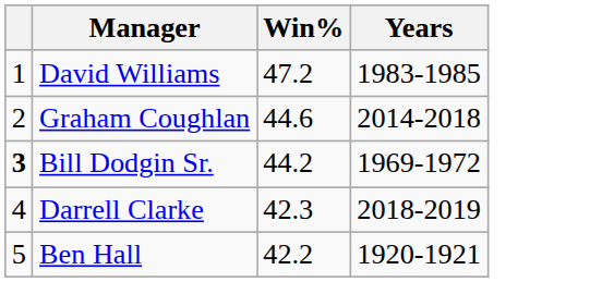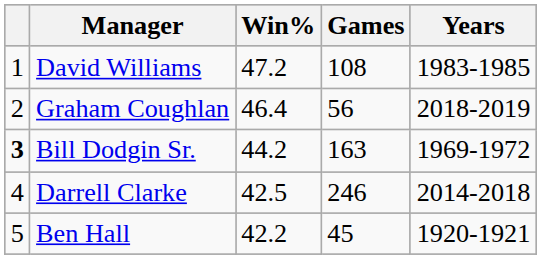 <table class="wikitable">
 <tr>
 <th></th>
 <th>Manager</th>
 <th>Win%</th>
+<th>Games</th>
 <th>Years</th>
 </tr>
 <tr>
 <td>1</td>
 <td><a href='#'>David Williams</a></td>
 <td>47.2</td>
+<td>108</td>
 <td>1983-1985</td>
 </tr>
 <tr>
 <td>2</td>
 <td><a href='#'>Graham Coughlan</a></td>
-<td>44.6</td>
-<td>2014-2018</td>
+<td>46.4</td>
+<td>56</td>
+<td>2018-2019</td>
 </tr>
 <tr>
 <td><strong>3</strong></td>
 <td><a href='#'>Bill Dodgin Sr.</a></td>
 <td>44.2</td>
+<td>163</td>
 <td>1969-1972</td>
 </tr>
 <tr>
 <td>4</td>
 <td><a href='#'>Darrell Clarke</a></td>
-<td>42.3</td>
-<td>2018-2019</td>
+<td>42.5</td>
+<td>246</td>
+<td>2014-2018</td>
 </tr>
 <tr>
 <td>5</td>
 <td><a href='#'>Ben Hall</a></td>
 <td>42.2</td>
+<td>45</td>
 <td>1920-1921</td>
 </tr>
 </table>
